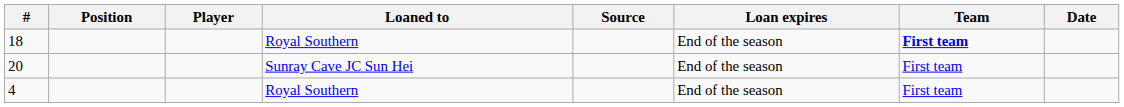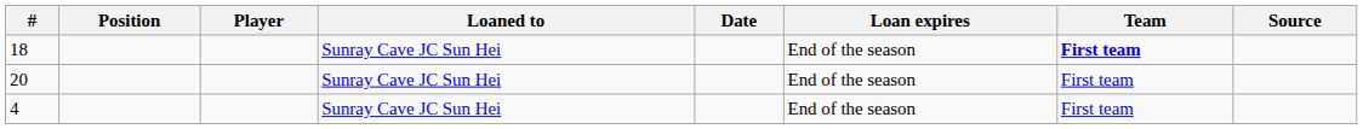 <table class="wikitable sortable" style="width:90%; text-align:center; font-size:95%; text-align:left;">
 <tr>
 <th><strong>#</strong></th>
 <th><strong>Position </strong></th>
 <th><strong>Player </strong></th>
 <th><strong>Loaned to</strong></th>
-<th><strong>Source</strong></th>
+<th><strong>Date</strong></th>
 <th><strong>Loan expires </strong></th>
 <th><strong>Team</strong></th>
-<th><strong>Date</strong></th>
+<th><strong>Source</strong></th>
 </tr>
 <tr>
 <td>18</td>
 <td></td>
 <td></td>
-<td> <a href='#'>Royal Southern</a></td>
+<td> <a href='#'>Sunray Cave JC Sun Hei</a></td>
 <td></td>
 <td>End of the season</td>
 <td><strong><a href='#'>First team</a></strong></td>
 <td></td>
 </tr>
 <tr>
 <td>20</td>
 <td></td>
 <td></td>
 <td> <a href='#'>Sunray Cave JC Sun Hei</a></td>
 <td></td>
 <td>End of the season</td>
 <td><a href='#'>First team</a></td>
 <td></td>
 </tr>
 <tr>
 <td>4</td>
 <td></td>
 <td></td>
-<td> <a href='#'>Royal Southern</a></td>
+<td> <a href='#'>Sunray Cave JC Sun Hei</a></td>
 <td></td>
 <td>End of the season</td>
 <td><a href='#'>First team</a></td>
 <td></td>
 </tr>
 </table>
